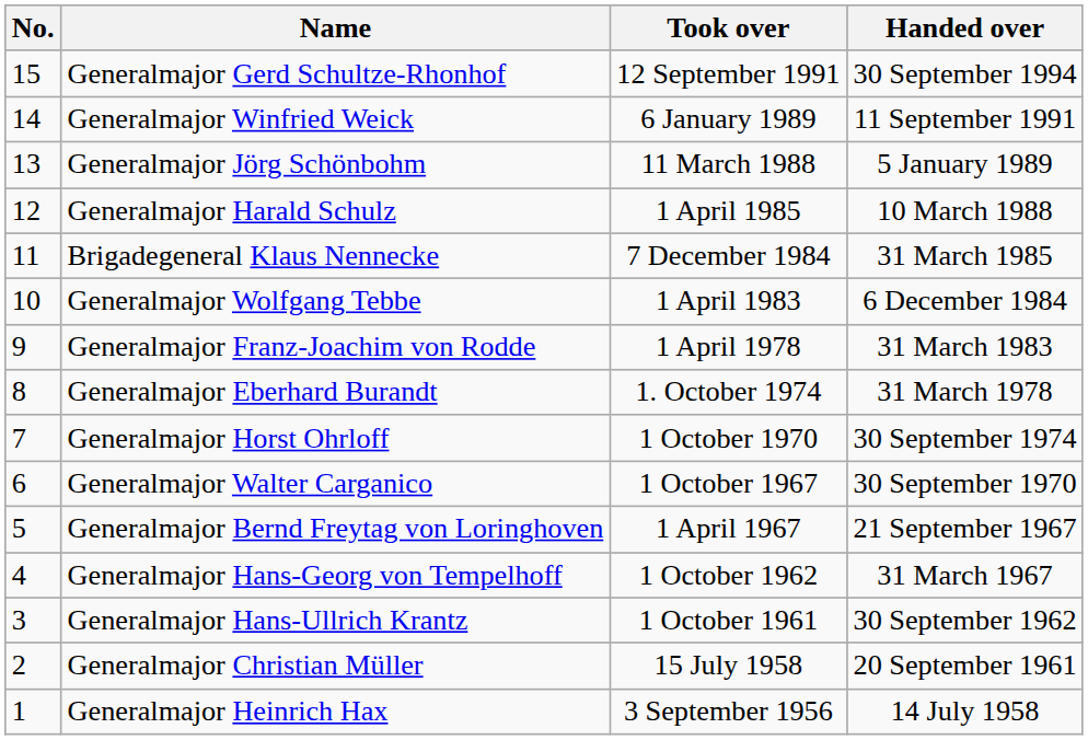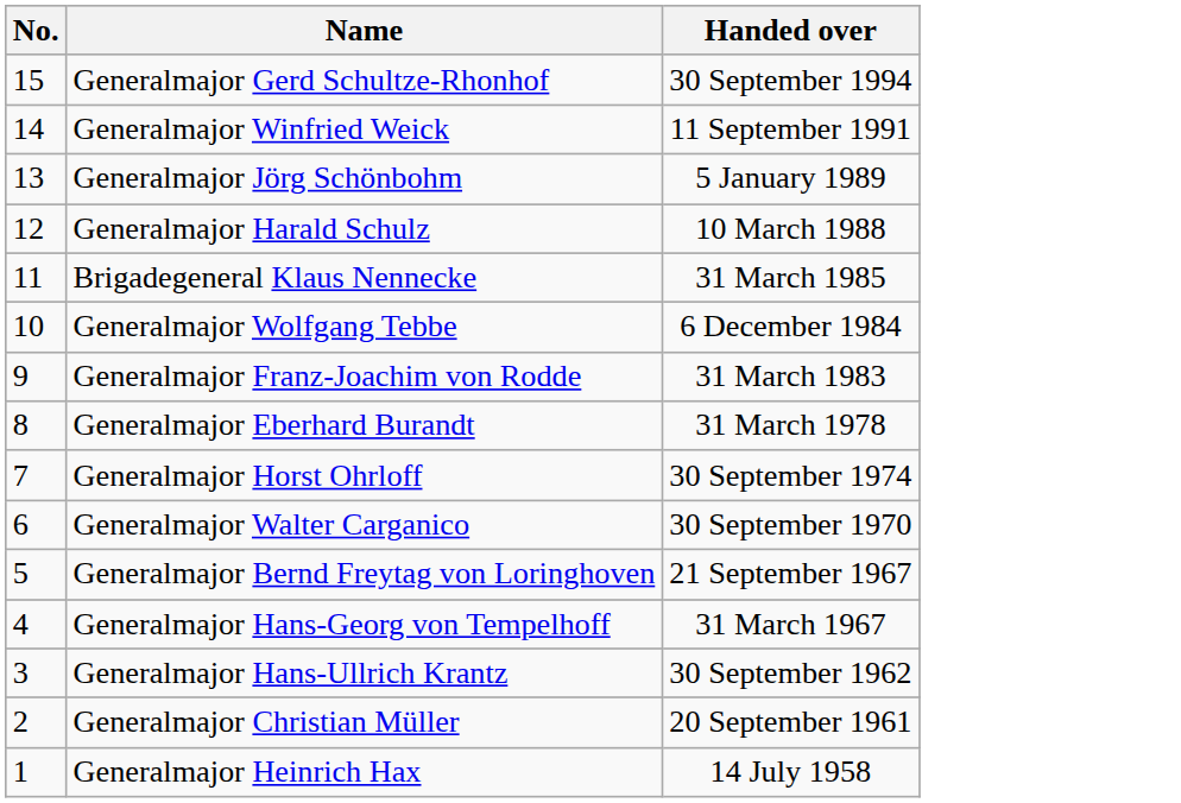 <table class="wikitable">
 <tr>
 <th>No.</th>
 <th>Name</th>
-<th>Took over</th>
 <th>Handed over</th>
 </tr>
 <tr>
 <td>15</td>
 <td>Generalmajor <a href='#'>Gerd Schultze-Rhonhof</a></td>
-<td align="center">12 September 1991</td>
 <td align="center">30 September 1994</td>
 </tr>
 <tr>
 <td>14</td>
 <td>Generalmajor <a href='#'>Winfried Weick</a></td>
-<td align="center">6 January 1989</td>
 <td align="center">11 September 1991</td>
 </tr>
 <tr>
 <td>13</td>
 <td>Generalmajor <a href='#'>Jörg Schönbohm</a></td>
-<td align="center">11 March 1988</td>
 <td align="center">5 January 1989</td>
 </tr>
 <tr>
 <td>12</td>
 <td>Generalmajor <a href='#'>Harald Schulz</a></td>
-<td align="center">1 April 1985</td>
 <td align="center">10 March 1988</td>
 </tr>
 <tr>
 <td>11</td>
 <td>Brigadegeneral <a href='#'>Klaus Nennecke</a></td>
-<td align="center">7 December 1984</td>
 <td align="center">31 March 1985</td>
 </tr>
 <tr>
 <td>10</td>
 <td>Generalmajor <a href='#'>Wolfgang Tebbe</a></td>
-<td align="center">1 April 1983</td>
 <td align="center">6 December 1984</td>
 </tr>
 <tr>
 <td>9</td>
 <td>Generalmajor <a href='#'>Franz-Joachim von Rodde</a></td>
-<td align="center">1 April 1978</td>
 <td align="center">31 March 1983</td>
 </tr>
 <tr>
 <td>8</td>
 <td>Generalmajor <a href='#'>Eberhard Burandt</a></td>
-<td align="center">1. October 1974</td>
 <td align="center">31 March 1978</td>
 </tr>
 <tr>
 <td>7</td>
 <td>Generalmajor <a href='#'>Horst Ohrloff</a></td>
-<td align="center">1 October 1970</td>
 <td align="center">30 September 1974</td>
 </tr>
 <tr>
 <td>6</td>
 <td>Generalmajor <a href='#'>Walter Carganico</a></td>
-<td align="center">1 October 1967</td>
 <td align="center">30 September 1970</td>
 </tr>
 <tr>
 <td>5</td>
 <td>Generalmajor <a href='#'>Bernd Freytag von Loringhoven</a></td>
-<td align="center">1 April 1967</td>
 <td align="center">21 September 1967</td>
 </tr>
 <tr>
 <td>4</td>
 <td>Generalmajor <a href='#'>Hans-Georg von Tempelhoff</a></td>
-<td align="center">1 October 1962</td>
 <td align="center">31 March 1967</td>
 </tr>
 <tr>
 <td>3</td>
 <td>Generalmajor <a href='#'>Hans-Ullrich Krantz</a></td>
-<td align="center">1 October 1961</td>
 <td align="center">30 September 1962</td>
 </tr>
 <tr>
 <td>2</td>
 <td>Generalmajor <a href='#'>Christian Müller</a></td>
-<td align="center">15 July 1958</td>
 <td align="center">20 September 1961</td>
 </tr>
 <tr>
 <td>1</td>
 <td>Generalmajor <a href='#'>Heinrich Hax</a></td>
-<td align="center">3 September 1956</td>
 <td align="center">14 July 1958</td>
 </tr>
 </table>
